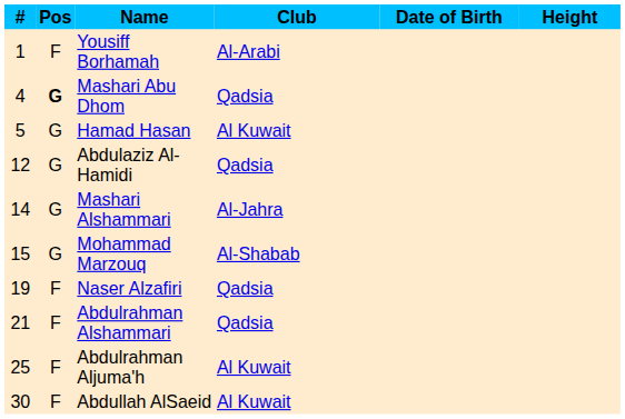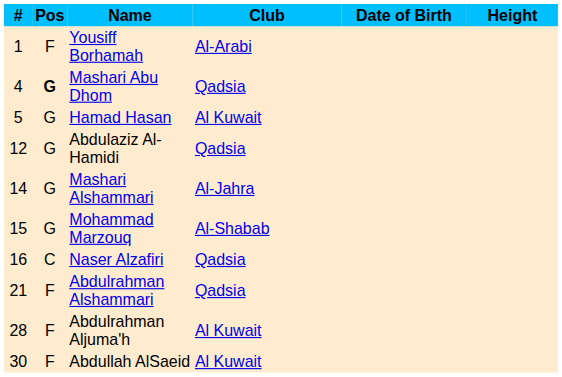 <table border=0 cellpadding=2 cellspacing=0  |- bgcolor=#FFECCE style="text-align:center; font-size:90%;" width=80%>
 <tr bgcolor=#00BFFF>
 <th width=5%>#</th>
 <th width=5%>Pos</th>
 <th width=22%>Name</th>
 <th width=26%>Club</th>
 <th width=22%>Date of Birth</th>
 <th width=16%>Height</th>
 </tr>
 <tr>
 <td>1</td>
 <td>F</td>
 <td align=left><a href='#'>Yousiff Borhamah</a></td>
 <td align=left> <a href='#'>Al-Arabi</a></td>
 <td align=left></td>
 <td></td>
 </tr>
 <tr>
 <td>4</td>
 <td><strong>G</strong></td>
 <td align=left><a href='#'>Mashari Abu Dhom</a></td>
 <td align=left> <a href='#'>Qadsia</a></td>
 <td align=left></td>
 <td></td>
 </tr>
 <tr>
 <td>5</td>
 <td>G</td>
 <td align=left><a href='#'>Hamad Hasan</a></td>
 <td align=left> <a href='#'>Al Kuwait</a></td>
 <td align=left></td>
 <td></td>
 </tr>
 <tr>
 <td>12</td>
 <td>G</td>
 <td align=left>Abdulaziz Al-Hamidi</td>
 <td align=left> <a href='#'>Qadsia</a></td>
 <td align=left></td>
 <td></td>
 </tr>
 <tr>
 <td>14</td>
 <td>G</td>
 <td align=left><a href='#'>Mashari Alshammari</a></td>
 <td align=left> <a href='#'>Al-Jahra</a></td>
 <td align=left></td>
 <td></td>
 </tr>
 <tr>
 <td>15</td>
 <td>G</td>
 <td align=left><a href='#'>Mohammad Marzouq</a></td>
 <td align=left> <a href='#'>Al-Shabab</a></td>
 <td align=left></td>
 <td></td>
 </tr>
 <tr>
-<td>19</td>
-<td>F</td>
+<td>16</td>
+<td>C</td>
 <td align=left><a href='#'>Naser Alzafiri</a></td>
 <td align=left> <a href='#'>Qadsia</a></td>
 <td align=left></td>
 <td></td>
 </tr>
 <tr>
 <td>21</td>
 <td>F</td>
 <td align=left><a href='#'>Abdulrahman Alshammari</a></td>
 <td align=left> <a href='#'>Qadsia</a></td>
 <td align=left></td>
 <td></td>
 </tr>
 <tr>
-<td>25</td>
+<td>28</td>
 <td>F</td>
 <td align=left>Abdulrahman Aljuma'h</td>
 <td align=left> <a href='#'>Al Kuwait</a></td>
 <td align=left></td>
 <td></td>
 </tr>
 <tr>
 <td>30</td>
 <td>F</td>
 <td align=left>Abdullah AlSaeid</td>
 <td align=left> <a href='#'>Al Kuwait</a></td>
 <td align=left></td>
 <td></td>
 </tr>
 <tr>
 </tr>
 </table>
